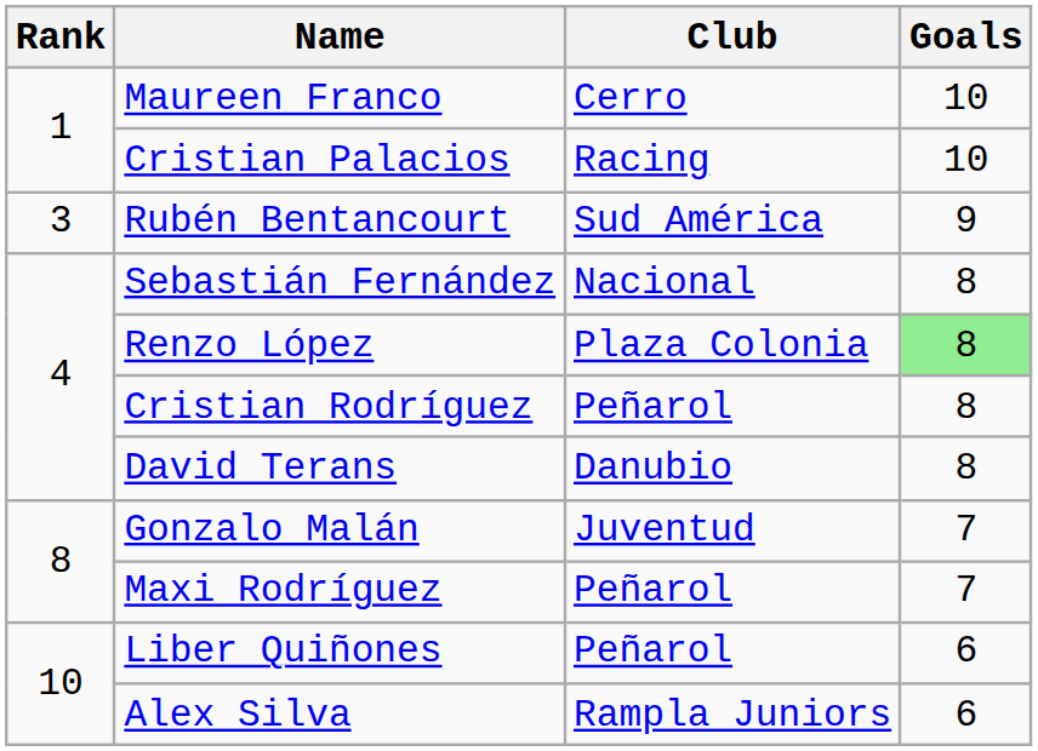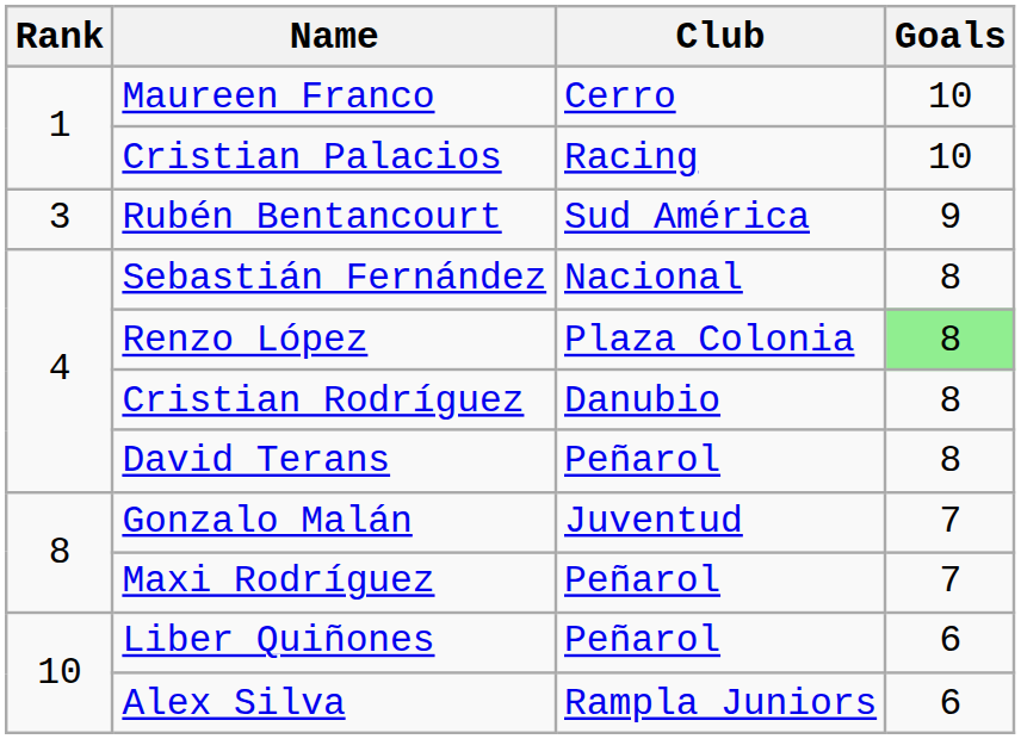 <table class="wikitable" border="1">
 <tr>
 <th>Rank</th>
 <th>Name</th>
 <th>Club</th>
 <th>Goals</th>
 </tr>
 <tr>
 <td rowspan=2 align=center>1</td>
 <td> <a href='#'>Maureen Franco</a></td>
 <td><a href='#'>Cerro</a></td>
 <td align=center>10</td>
 </tr>
 <tr>
 <td> <a href='#'>Cristian Palacios</a></td>
 <td><a href='#'>Racing</a></td>
 <td align=center>10</td>
 </tr>
 <tr>
 <td align=center>3</td>
 <td> <a href='#'>Rubén Bentancourt</a></td>
 <td><a href='#'>Sud América</a></td>
 <td align=center>9</td>
 </tr>
 <tr>
 <td rowspan=4 align=center>4</td>
 <td> <a href='#'>Sebastián Fernández</a></td>
 <td><a href='#'>Nacional</a></td>
 <td align=center>8</td>
 </tr>
 <tr>
 <td> <a href='#'>Renzo López</a></td>
 <td><a href='#'>Plaza Colonia</a></td>
 <td align=center style="background: lightgreen;">8</td>
 </tr>
 <tr>
 <td> <a href='#'>Cristian Rodríguez</a></td>
-<td><a href='#'>Peñarol</a></td>
+<td><a href='#'>Danubio</a></td>
 <td align=center>8</td>
 </tr>
 <tr>
 <td> <a href='#'>David Terans</a></td>
-<td><a href='#'>Danubio</a></td>
+<td><a href='#'>Peñarol</a></td>
 <td align=center>8</td>
 </tr>
 <tr>
 <td rowspan=2 align=center>8</td>
 <td> <a href='#'>Gonzalo Malán</a></td>
 <td><a href='#'>Juventud</a></td>
 <td align=center>7</td>
 </tr>
 <tr>
 <td> <a href='#'>Maxi Rodríguez</a></td>
 <td><a href='#'>Peñarol</a></td>
 <td align=center>7</td>
 </tr>
 <tr>
 <td rowspan=2 align=center>10</td>
 <td> <a href='#'>Liber Quiñones</a></td>
 <td><a href='#'>Peñarol</a></td>
 <td align=center>6</td>
 </tr>
 <tr>
 <td> <a href='#'>Alex Silva</a></td>
 <td><a href='#'>Rampla Juniors</a></td>
 <td align=center>6</td>
 </tr>
 </table>
